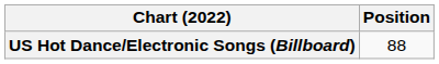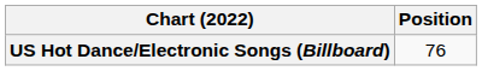 <table class="wikitable plainrowheaders" style="text-align:center">
 <tr>
 <th scope="col">Chart (2022)</th>
 <th scope="col">Position</th>
 </tr>
 <tr>
 <th scope="row">US Hot Dance/Electronic Songs (<em>Billboard</em>)</th>
-<td>88</td>
+<td>76</td>
 </tr>
 </table>
